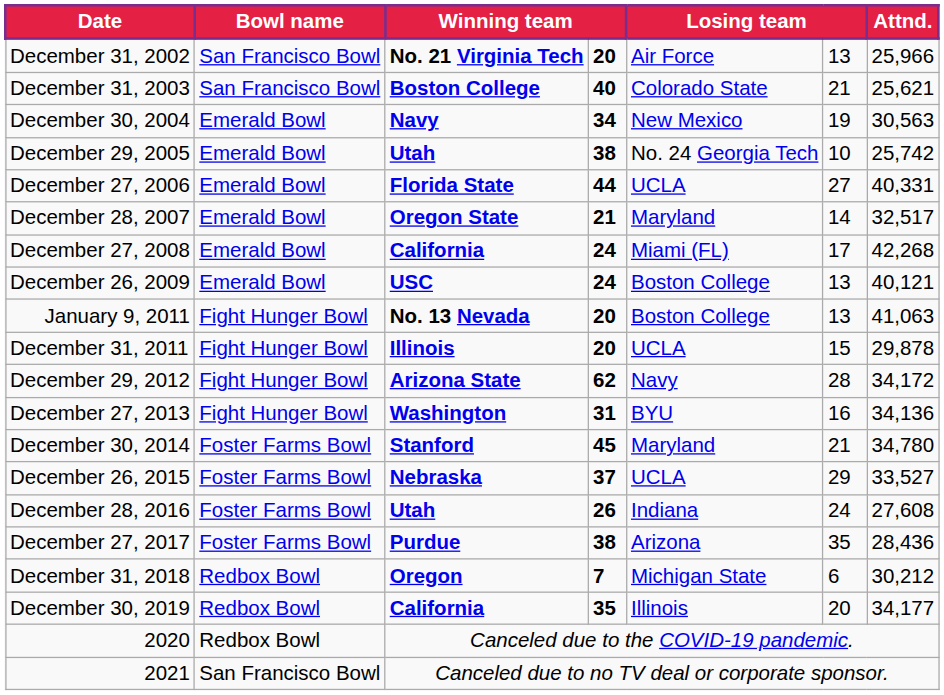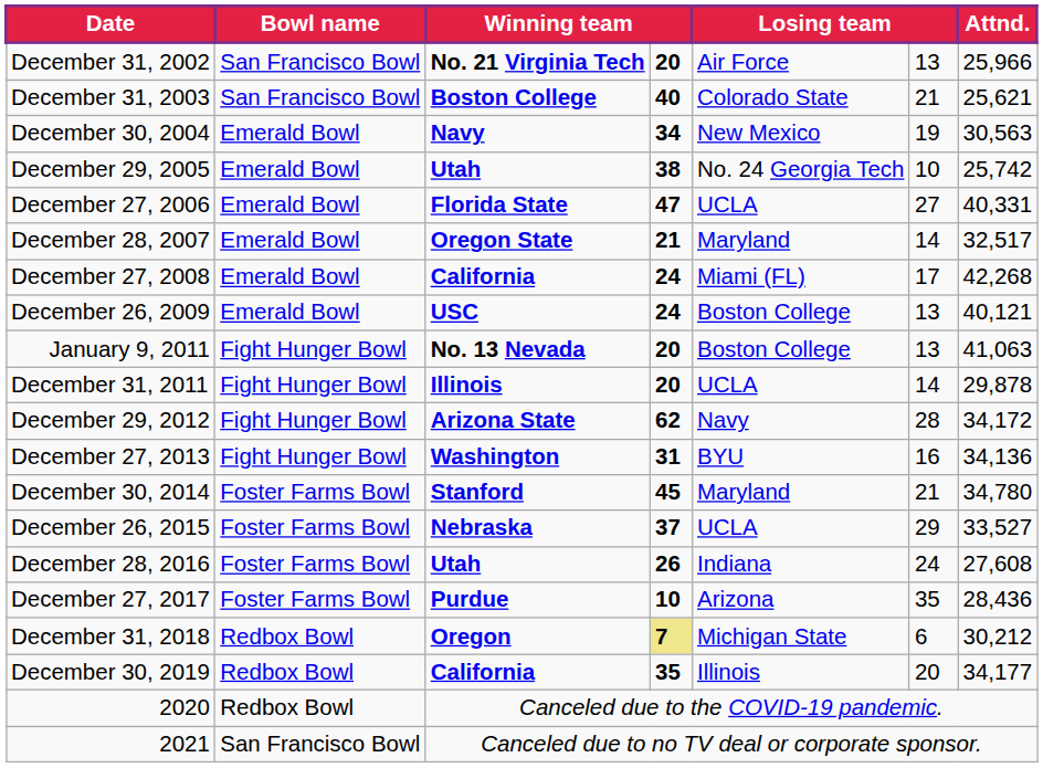 <table class="wikitable">
 <tr>
 <th style="background:#E42045; color:#FFFFFF; border: 2px solid #792D8D;">Date</th>
 <th style="background:#E42045; color:#FFFFFF; border: 2px solid #792D8D;">Bowl name</th>
 <th style="background:#E42045; color:#FFFFFF; border: 2px solid #792D8D;" colspan="2">Winning team</th>
 <th style="background:#E42045; color:#FFFFFF; border: 2px solid #792D8D;" colspan="2">Losing team</th>
 <th style="background:#E42045; color:#FFFFFF; border: 2px solid #792D8D;">Attnd.</th>
 </tr>
 <tr>
 <td>December 31, 2002</td>
 <td><a href='#'>San Francisco Bowl</a></td>
 <td><strong>No. 21 <a href='#'>Virginia Tech</a></strong></td>
 <td><strong>20</strong> </td>
 <td><a href='#'>Air Force</a></td>
 <td>13  </td>
 <td>25,966</td>
 </tr>
 <tr>
 <td>December 31, 2003</td>
 <td><a href='#'>San Francisco Bowl</a></td>
 <td><strong><a href='#'>Boston College</a></strong></td>
 <td><strong>40</strong></td>
 <td><a href='#'>Colorado State</a></td>
 <td>21</td>
 <td>25,621</td>
 </tr>
 <tr>
 <td>December 30, 2004</td>
 <td><a href='#'>Emerald Bowl</a></td>
 <td><strong><a href='#'>Navy</a></strong></td>
 <td><strong>34</strong></td>
 <td><a href='#'>New Mexico</a></td>
 <td>19</td>
 <td>30,563</td>
 </tr>
 <tr>
 <td>December 29, 2005</td>
 <td><a href='#'>Emerald Bowl</a></td>
 <td><strong><a href='#'>Utah</a></strong></td>
 <td><strong>38</strong></td>
 <td>No. 24 <a href='#'>Georgia Tech</a></td>
 <td>10</td>
 <td>25,742</td>
 </tr>
 <tr>
 <td>December 27, 2006</td>
 <td><a href='#'>Emerald Bowl</a></td>
 <td><strong><a href='#'>Florida State</a></strong></td>
-<td><strong>44</strong></td>
+<td><strong>47</strong></td>
 <td><a href='#'>UCLA</a></td>
 <td>27</td>
 <td>40,331</td>
 </tr>
 <tr>
 <td>December 28, 2007</td>
 <td><a href='#'>Emerald Bowl</a></td>
 <td><strong><a href='#'>Oregon State</a></strong></td>
 <td><strong>21</strong></td>
 <td><a href='#'>Maryland</a></td>
 <td>14</td>
 <td>32,517</td>
 </tr>
 <tr>
 <td>December 27, 2008</td>
 <td><a href='#'>Emerald Bowl</a></td>
 <td><strong><a href='#'>California</a></strong></td>
 <td><strong>24</strong></td>
 <td><a href='#'>Miami (FL)</a></td>
 <td>17</td>
 <td>42,268</td>
 </tr>
 <tr>
 <td>December 26, 2009</td>
 <td><a href='#'>Emerald Bowl</a></td>
 <td><strong><a href='#'>USC</a></strong></td>
 <td><strong>24</strong></td>
 <td><a href='#'>Boston College</a></td>
 <td>13</td>
 <td>40,121</td>
 </tr>
 <tr>
 <td align=right>January 9, 2011</td>
 <td><a href='#'>Fight Hunger Bowl</a>  </td>
 <td><strong>No. 13 <a href='#'>Nevada</a></strong></td>
 <td><strong>20</strong></td>
 <td><a href='#'>Boston College</a></td>
 <td>13</td>
 <td>41,063</td>
 </tr>
 <tr>
 <td>December 31, 2011</td>
 <td><a href='#'>Fight Hunger Bowl</a></td>
 <td><strong><a href='#'>Illinois</a></strong></td>
 <td><strong>20</strong></td>
 <td><a href='#'>UCLA</a></td>
-<td>15</td>
+<td>14</td>
 <td>29,878</td>
 </tr>
 <tr>
 <td>December 29, 2012</td>
 <td><a href='#'>Fight Hunger Bowl</a></td>
 <td><strong><a href='#'>Arizona State</a></strong></td>
 <td><strong>62</strong></td>
 <td><a href='#'>Navy</a></td>
 <td>28</td>
 <td>34,172</td>
 </tr>
 <tr>
 <td>December 27, 2013</td>
 <td><a href='#'>Fight Hunger Bowl</a></td>
 <td><strong><a href='#'>Washington</a></strong></td>
 <td><strong>31</strong></td>
 <td><a href='#'>BYU</a></td>
 <td>16</td>
 <td>34,136</td>
 </tr>
 <tr>
 <td>December 30, 2014</td>
 <td><a href='#'>Foster Farms Bowl</a></td>
 <td><strong><a href='#'>Stanford</a></strong></td>
 <td><strong>45</strong></td>
 <td><a href='#'>Maryland</a></td>
 <td>21</td>
 <td>34,780</td>
 </tr>
 <tr>
 <td>December 26, 2015</td>
 <td><a href='#'>Foster Farms Bowl</a></td>
 <td><strong><a href='#'>Nebraska</a></strong></td>
 <td><strong>37</strong></td>
 <td><a href='#'>UCLA</a></td>
 <td>29</td>
 <td>33,527</td>
 </tr>
 <tr>
 <td>December 28, 2016</td>
 <td><a href='#'>Foster Farms Bowl</a></td>
 <td><strong><a href='#'>Utah</a></strong></td>
 <td><strong>26</strong></td>
 <td><a href='#'>Indiana</a></td>
 <td>24</td>
 <td>27,608</td>
 </tr>
 <tr>
 <td>December 27, 2017</td>
 <td><a href='#'>Foster Farms Bowl</a></td>
 <td><strong><a href='#'>Purdue</a></strong></td>
-<td><strong>38</strong></td>
+<td><strong>10</strong></td>
 <td><a href='#'>Arizona</a></td>
 <td>35</td>
 <td>28,436</td>
 </tr>
 <tr>
 <td>December 31, 2018</td>
 <td><a href='#'>Redbox Bowl</a></td>
 <td><strong><a href='#'>Oregon</a></strong></td>
-<td><strong>7</strong></td>
+<td style="background: khaki;"><strong>7</strong></td>
 <td><a href='#'>Michigan State</a></td>
 <td>6</td>
 <td>30,212</td>
 </tr>
 <tr>
 <td>December 30, 2019</td>
 <td><a href='#'>Redbox Bowl</a></td>
 <td><strong><a href='#'>California</a></strong></td>
 <td><strong>35</strong></td>
 <td><a href='#'>Illinois</a></td>
 <td>20</td>
 <td>34,177</td>
 </tr>
 <tr>
 <td align=right>2020</td>
 <td>Redbox Bowl</td>
 <td colspan=5 style="text-align:center"><em>Canceled due to the <a href='#'>COVID-19 pandemic</a>.</em></td>
 </tr>
 <tr>
 <td align=right>2021</td>
 <td>San Francisco Bowl</td>
 <td colspan=5 style="text-align:center"><em>Canceled due to no TV deal or corporate sponsor.</em></td>
 </tr>
 </table>
